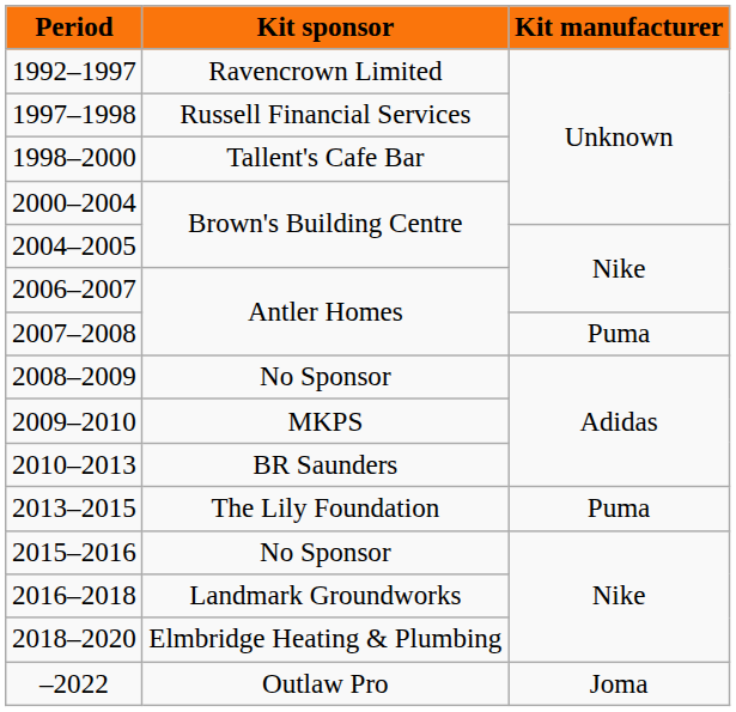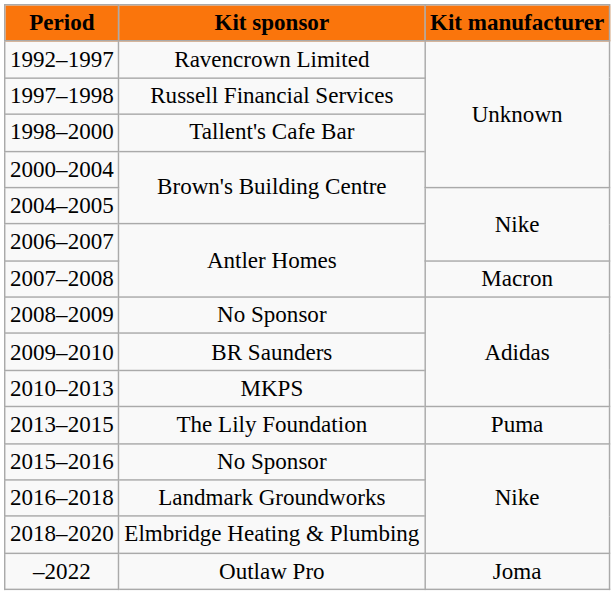 <table class="wikitable" style="text-align: center;">
 <tr>
 <th style="background: #FA750C;">Period</th>
 <th style="background: #FA750C;">Kit sponsor</th>
 <th style="background: #FA750C;">Kit manufacturer</th>
 </tr>
 <tr>
 <td>1992–1997</td>
 <td>Ravencrown Limited</td>
 <td rowspan="4">Unknown</td>
 </tr>
 <tr>
 <td>1997–1998</td>
 <td>Russell Financial Services</td>
 </tr>
 <tr>
 <td>1998–2000</td>
 <td>Tallent's Cafe Bar</td>
 </tr>
 <tr>
 <td>2000–2004</td>
 <td rowspan="2">Brown's Building Centre</td>
 </tr>
 <tr>
 <td>2004–2005</td>
 <td rowspan="2">Nike</td>
 </tr>
 <tr>
 <td>2006–2007</td>
 <td rowspan="2">Antler Homes</td>
 </tr>
 <tr>
 <td>2007–2008</td>
-<td>Puma</td>
+<td>Macron</td>
 </tr>
 <tr>
 <td>2008–2009</td>
 <td>No Sponsor</td>
 <td rowspan="3">Adidas</td>
 </tr>
 <tr>
 <td>2009–2010</td>
-<td>MKPS</td>
+<td>BR Saunders</td>
 </tr>
 <tr>
 <td>2010–2013</td>
-<td>BR Saunders</td>
+<td>MKPS</td>
 </tr>
 <tr>
 <td>2013–2015</td>
 <td>The Lily Foundation</td>
 <td>Puma</td>
 </tr>
 <tr>
 <td>2015–2016</td>
 <td>No Sponsor</td>
 <td rowspan="3">Nike</td>
 </tr>
 <tr>
 <td>2016–2018</td>
 <td>Landmark Groundworks</td>
 </tr>
 <tr>
 <td>2018–2020</td>
 <td>Elmbridge Heating & Plumbing</td>
 </tr>
 <tr>
 <td>–2022</td>
 <td>Outlaw Pro</td>
 <td>Joma</td>
 </tr>
 </table>
